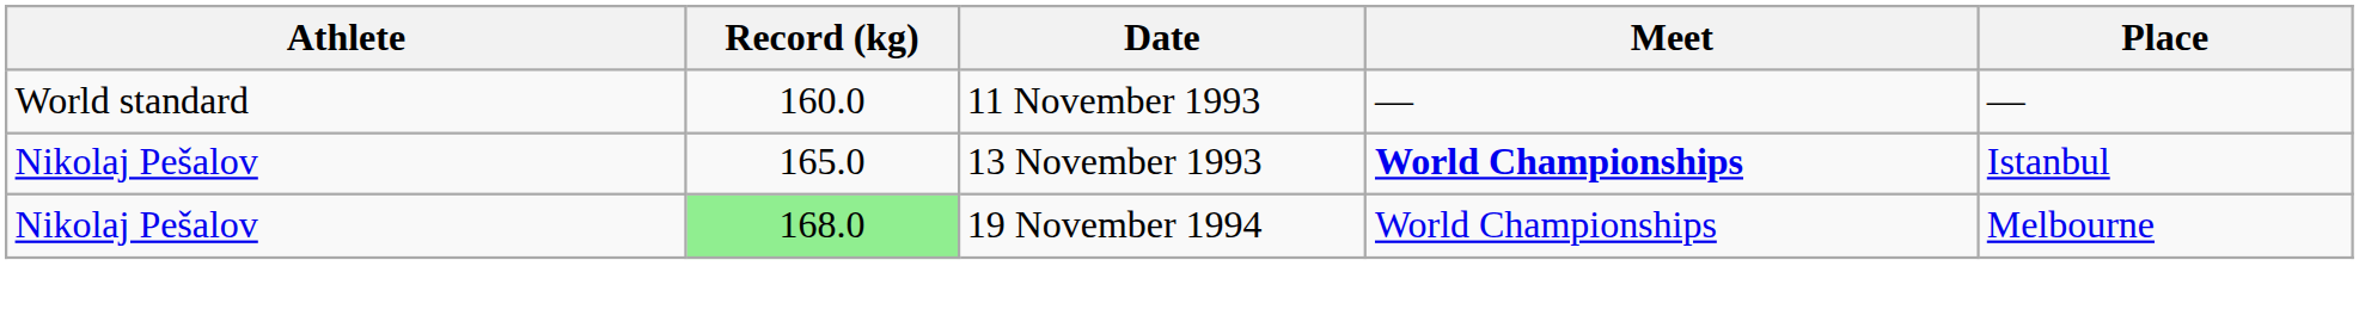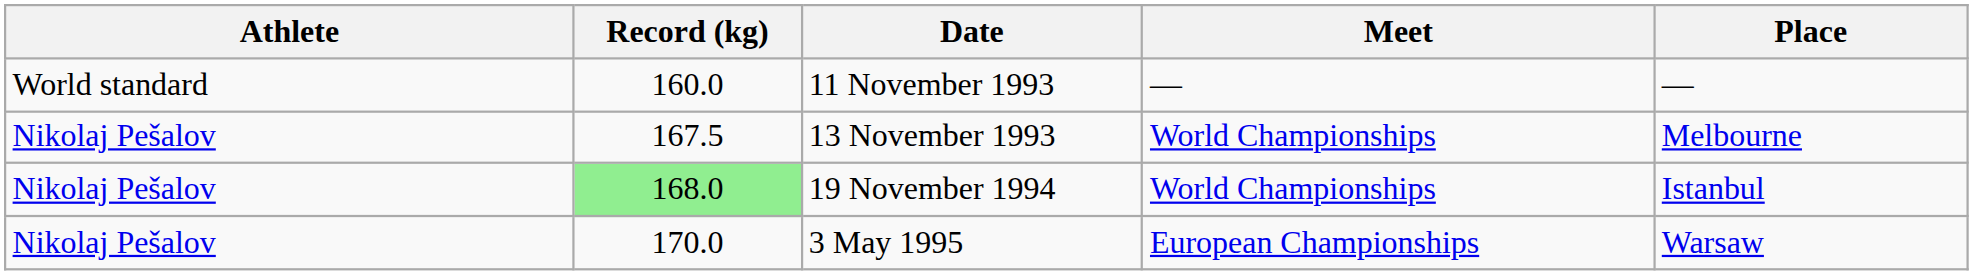 <table class="wikitable" style="font-size:90%; width: 70%;">
 <tr>
 <th width=20%>Athlete</th>
 <th width=8%>Record (kg)</th>
 <th width=12%>Date</th>
 <th width=18%>Meet</th>
 <th width=11%>Place</th>
 </tr>
 <tr>
 <td>World standard</td>
 <td align="center">160.0</td>
 <td>11 November 1993</td>
 <td>—</td>
 <td>—</td>
 </tr>
 <tr>
 <td> <a href='#'>Nikolaj Pešalov</a></td>
-<td align="center">165.0</td>
+<td align="center">167.5</td>
 <td>13 November 1993</td>
-<td><strong><a href='#'>World Championships</a></strong></td>
-<td><a href='#'>Istanbul</a></td>
+<td><a href='#'>World Championships</a></td>
+<td><a href='#'>Melbourne</a></td>
 </tr>
 <tr>
 <td> <a href='#'>Nikolaj Pešalov</a></td>
 <td align="center" style="background: lightgreen;">168.0</td>
 <td>19 November 1994</td>
 <td><a href='#'>World Championships</a></td>
-<td><a href='#'>Melbourne</a></td>
+<td><a href='#'>Istanbul</a></td>
+</tr>
+<tr>
+<td> <a href='#'>Nikolaj Pešalov</a></td>
+<td align="center">170.0</td>
+<td>3 May 1995</td>
+<td><a href='#'>European Championships</a></td>
+<td><a href='#'>Warsaw</a></td>
 </tr>
 </table>
